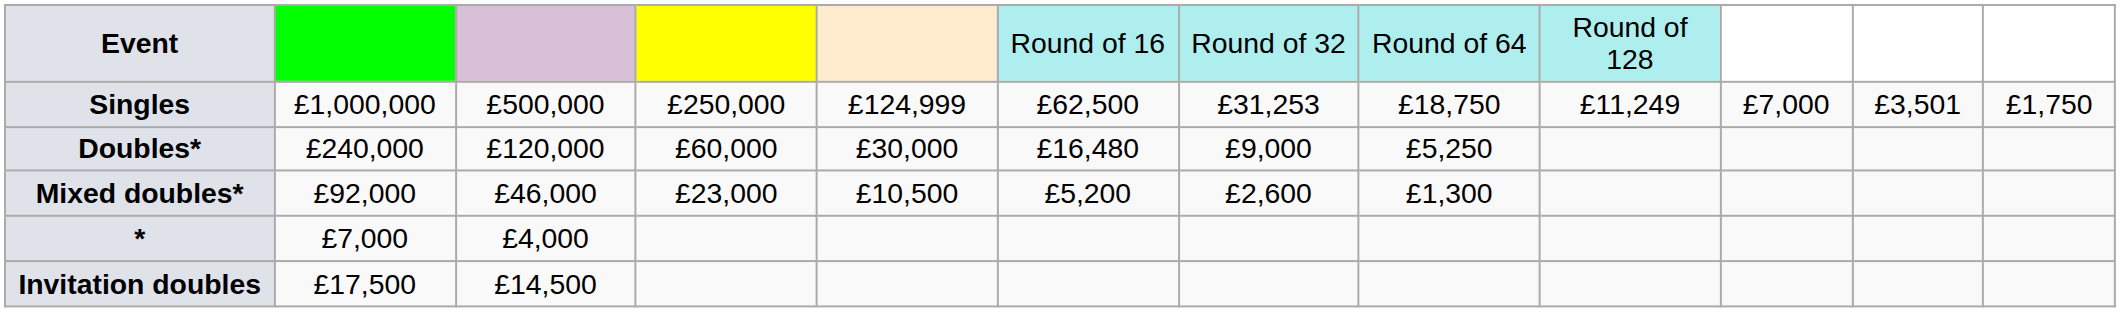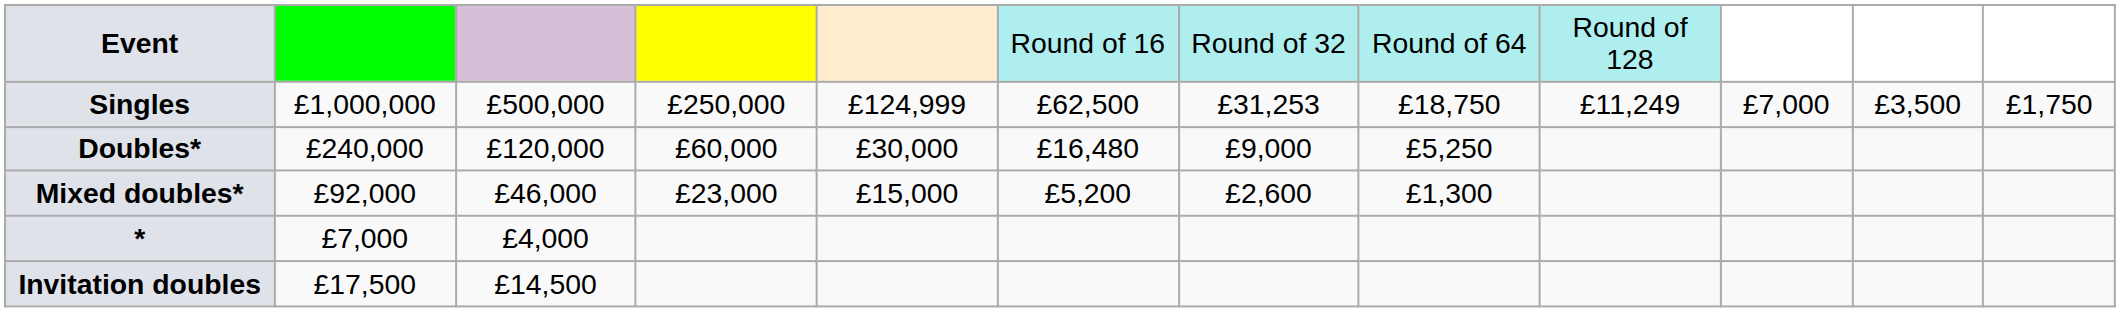 <table class=wikitable style="font-size:90%;text-align:center">
 <tr>
 <td style="width:130px; background:#dfe2e9;"><strong>Event</strong></td>
 <td style="width:85px; background:lime;"><strong></strong></td>
 <td style="width:85px; background:thistle;"></td>
 <td style="width:85px; background:#ff0;"></td>
 <td style="width:85px; background:#ffebcd;"></td>
 <td style="width:85px; background:#afeeee;">Round of 16</td>
 <td style="width:85px; background:#afeeee;">Round of 32</td>
 <td style="width:85px; background:#afeeee;">Round of 64</td>
 <td style="width:85px; background:#afeeee;">Round of 128</td>
 <td style="width:60px; background:#ffffff;"></td>
 <td style="width:60px; background:#ffffff;"></td>
 <td style="width:60px; background:#ffffff;"></td>
 </tr>
 <tr>
 <td style="background:#dfe2e9;"><strong>Singles</strong></td>
 <td>£1,000,000</td>
 <td>£500,000</td>
 <td>£250,000</td>
 <td>£124,999</td>
 <td>£62,500</td>
 <td>£31,253</td>
 <td>£18,750</td>
 <td>£11,249</td>
 <td>£7,000</td>
-<td>£3,501</td>
+<td>£3,500</td>
 <td>£1,750</td>
 </tr>
 <tr>
 <td style="background:#dfe2e9;"><strong>Doubles*</strong></td>
 <td>£240,000</td>
 <td>£120,000</td>
 <td>£60,000</td>
 <td>£30,000</td>
 <td>£16,480</td>
 <td>£9,000</td>
 <td>£5,250</td>
 <td></td>
 <td></td>
 <td></td>
 <td></td>
 </tr>
 <tr>
 <td style="background:#dfe2e9;"><strong>Mixed doubles*</strong></td>
 <td>£92,000</td>
 <td>£46,000</td>
 <td>£23,000</td>
-<td>£10,500</td>
+<td>£15,000</td>
 <td>£5,200</td>
 <td>£2,600</td>
 <td>£1,300</td>
 <td></td>
 <td></td>
 <td></td>
 <td></td>
 </tr>
 <tr>
 <td style="background:#dfe2e9;"><strong>*</strong></td>
 <td>£7,000</td>
 <td>£4,000</td>
 <td></td>
 <td></td>
 <td></td>
 <td></td>
 <td></td>
 <td></td>
 <td></td>
 <td></td>
 <td></td>
 </tr>
 <tr>
 <td style="background:#dfe2e9;"><strong>Invitation doubles</strong></td>
 <td>£17,500</td>
 <td>£14,500</td>
 <td></td>
 <td></td>
 <td></td>
 <td></td>
 <td></td>
 <td></td>
 <td></td>
 <td></td>
 <td></td>
 </tr>
 </table>
